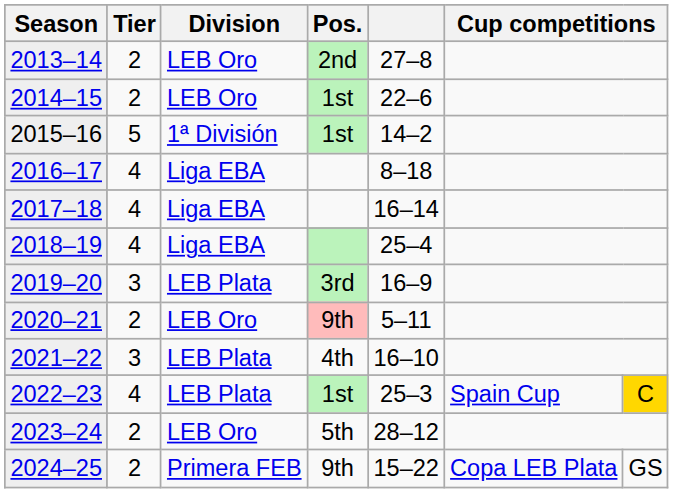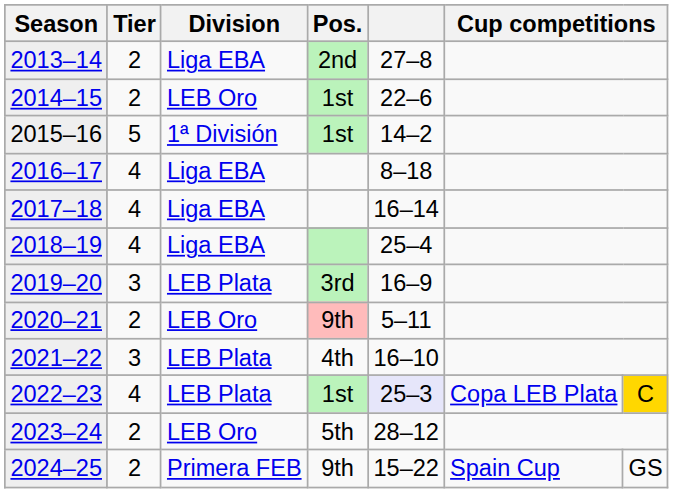 <table class="wikitable" style="font-size:85%; text-align:center">
 <tr>
 <th>Season</th>
 <th>Tier</th>
 <th>Division</th>
 <th>Pos.</th>
 <th></th>
 <th colspan=2>Cup competitions</th>
 </tr>
 <tr>
 <td style="background:#efefef;"><a href='#'>2013–14</a></td>
 <td>2</td>
-<td align=left><a href='#'>LEB Oro</a></td>
+<td align=left><a href='#'>Liga EBA</a></td>
 <td bgcolor=#BBF3BB>2nd</td>
 <td>27–8</td>
 <td colspan=2></td>
 </tr>
 <tr>
 <td style="background:#efefef;"><a href='#'>2014–15</a></td>
 <td>2</td>
 <td align=left><a href='#'>LEB Oro</a></td>
 <td bgcolor=#BBF3BB>1st</td>
 <td>22–6</td>
 <td colspan=2></td>
 </tr>
 <tr>
 <td style="background:#efefef;">2015–16</td>
 <td>5</td>
 <td align=left><a href='#'>1ª División</a></td>
 <td bgcolor=#BBF3BB>1st</td>
 <td>14–2</td>
 <td colspan=2></td>
 </tr>
 <tr>
 <td style="background:#efefef;"><a href='#'>2016–17</a></td>
 <td>4</td>
 <td align=left><a href='#'>Liga EBA</a></td>
 <td></td>
 <td>8–18</td>
 <td colspan=2></td>
 </tr>
 <tr>
 <td bgcolor=#efefef><a href='#'>2017–18</a></td>
 <td>4</td>
 <td align=left><a href='#'>Liga EBA</a></td>
 <td></td>
 <td>16–14</td>
 </tr>
 <tr>
 <td bgcolor=#efefef><a href='#'>2018–19</a></td>
 <td>4</td>
 <td align=left><a href='#'>Liga EBA</a></td>
 <td bgcolor=#BBF3BB></td>
 <td>25–4</td>
 <td colspan=2></td>
 </tr>
 <tr>
 <td bgcolor=#efefef><a href='#'>2019–20</a></td>
 <td>3</td>
 <td align=left><a href='#'>LEB Plata</a></td>
 <td bgcolor=#BBF3BB>3rd</td>
 <td>16–9</td>
 <td colspan=2></td>
 </tr>
 <tr>
 <td bgcolor=#efefef><a href='#'>2020–21</a></td>
 <td>2</td>
 <td align=left><a href='#'>LEB Oro</a></td>
 <td bgcolor=#FFBBBB>9th</td>
 <td>5–11</td>
 <td colspan=2></td>
 </tr>
 <tr>
 <td bgcolor=#efefef><a href='#'>2021–22</a></td>
 <td>3</td>
 <td align=left><a href='#'>LEB Plata</a></td>
 <td>4th</td>
 <td>16–10</td>
 <td colspan=2></td>
 </tr>
 <tr>
 <td bgcolor=#efefef><a href='#'>2022–23</a></td>
 <td>4</td>
 <td align=left><a href='#'>LEB Plata</a></td>
 <td bgcolor=#BBF3BB>1st</td>
-<td>25–3</td>
-<td align=left><a href='#'>Spain Cup</a></td>
+<td style="background: lavender;">25–3</td>
+<td align=left><a href='#'>Copa LEB Plata</a></td>
 <td bgcolor=gold>C</td>
 </tr>
 <tr>
 <td bgcolor=#efefef><a href='#'>2023–24</a></td>
 <td>2</td>
 <td align=left><a href='#'>LEB Oro</a></td>
 <td>5th</td>
 <td>28–12</td>
 <td colspan=2></td>
 </tr>
 <tr>
 <td bgcolor=#efefef><a href='#'>2024–25</a></td>
 <td>2</td>
 <td align=left><a href='#'>Primera FEB</a></td>
 <td>9th</td>
 <td>15–22</td>
-<td align=left><a href='#'>Copa LEB Plata</a></td>
+<td align=left><a href='#'>Spain Cup</a></td>
 <td>GS</td>
 </tr>
 </table>
